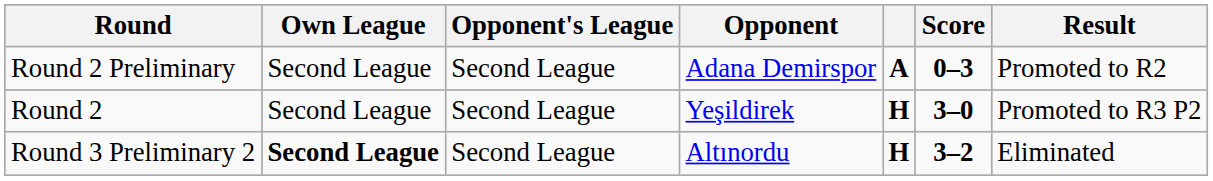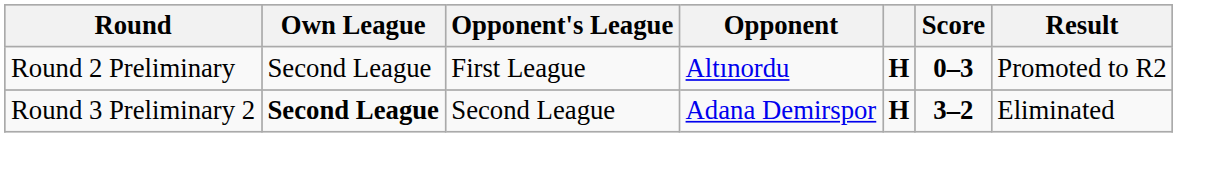 <table class="wikitable" style="text-align: left;">
 <tr>
 <th>Round</th>
 <th>Own League</th>
 <th>Opponent's League</th>
 <th>Opponent</th>
 <th></th>
 <th>Score</th>
 <th>Result</th>
 </tr>
 <tr>
 <td>Round 2 Preliminary</td>
 <td>Second League</td>
-<td>Second League</td>
-<td><a href='#'>Adana Demirspor</a></td>
-<td align="center"><strong>A</strong></td>
+<td>First League</td>
+<td><a href='#'>Altınordu</a></td>
+<td align="center"><strong>H</strong></td>
 <td align="center"><strong>0–3</strong></td>
 <td>Promoted to R2</td>
-</tr>
-<tr>
-<td>Round 2</td>
-<td>Second League</td>
-<td>Second League</td>
-<td><a href='#'>Yeşildirek</a></td>
-<td align="center"><strong>H</strong></td>
-<td align="center"><strong>3–0</strong></td>
-<td>Promoted to R3 P2</td>
 </tr>
 <tr>
 <td>Round 3 Preliminary 2</td>
 <td><strong>Second League</strong></td>
 <td>Second League</td>
-<td><a href='#'>Altınordu</a></td>
+<td><a href='#'>Adana Demirspor</a></td>
 <td align="center"><strong>H</strong></td>
 <td align="center"><strong>3–2</strong></td>
 <td>Eliminated</td>
 </tr>
 </table>
